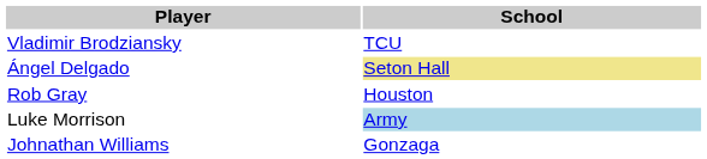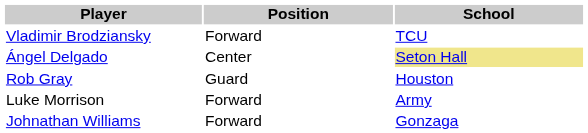 <table style="width:600px" "border:'1' 'solid' 'gray' ">
 <tr>
 <th style="background:#CCCCCC;width:23%">Player</th>
+<th style="background:#CCCCCC;width:22%">Position</th>
 <th style="background:#CCCCCC;width:22%">School</th>
 </tr>
 <tr>
 <td><a href='#'>Vladimir Brodziansky</a></td>
+<td>Forward</td>
 <td><a href='#'>TCU</a></td>
 </tr>
 <tr>
 <td><a href='#'>Ángel Delgado</a></td>
+<td>Center</td>
 <td style="background: khaki;"><a href='#'>Seton Hall</a></td>
 </tr>
 <tr>
 <td><a href='#'>Rob Gray</a></td>
+<td>Guard</td>
 <td><a href='#'>Houston</a></td>
 </tr>
 <tr>
 <td>Luke Morrison</td>
-<td style="background: lightblue;"><a href='#'>Army</a></td>
+<td>Forward</td>
+<td><a href='#'>Army</a></td>
 </tr>
 <tr>
 <td><a href='#'>Johnathan Williams</a></td>
+<td>Forward</td>
 <td><a href='#'>Gonzaga</a></td>
 </tr>
 </table>
